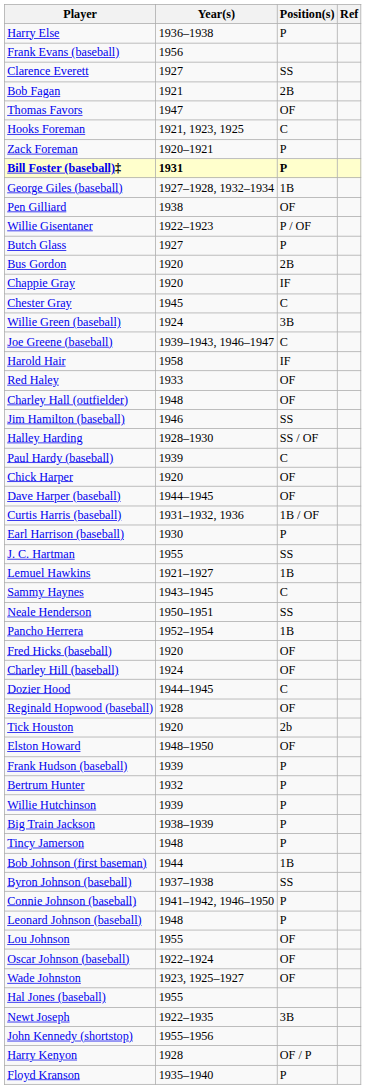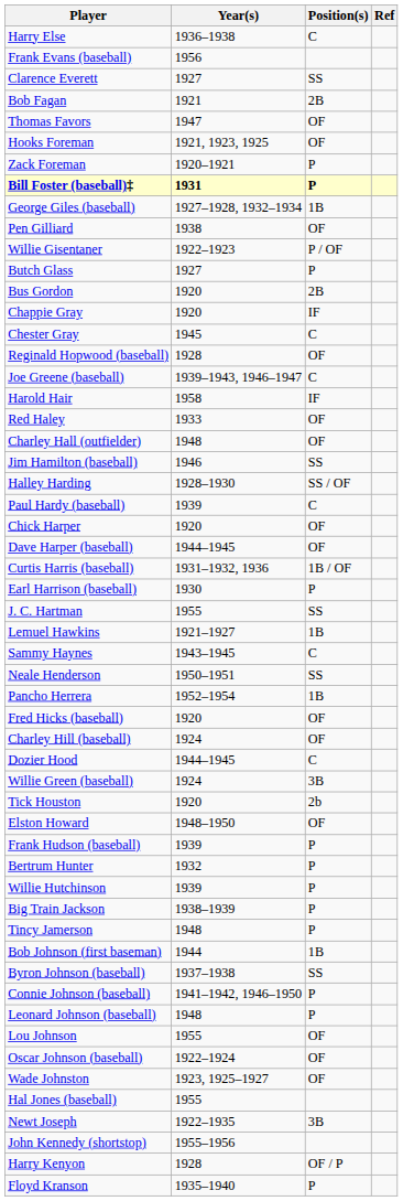 <table class="wikitable">
 <tr>
 <th>Player</th>
 <th>Year(s)</th>
 <th>Position(s)</th>
 <th>Ref</th>
 </tr>
 <tr>
 <td><a href='#'>Harry Else</a></td>
 <td>1936–1938</td>
-<td>P</td>
+<td>C</td>
 <td></td>
 </tr>
 <tr>
 <td><a href='#'>Frank Evans (baseball)</a></td>
 <td>1956</td>
 <td></td>
 <td></td>
 </tr>
 <tr>
 <td><a href='#'>Clarence Everett</a></td>
 <td>1927</td>
 <td>SS</td>
 <td></td>
 </tr>
 <tr>
 <td><a href='#'>Bob Fagan</a></td>
 <td>1921</td>
 <td>2B</td>
 <td></td>
 </tr>
 <tr>
 <td><a href='#'>Thomas Favors</a></td>
 <td>1947</td>
 <td>OF</td>
 <td></td>
 </tr>
 <tr>
 <td><a href='#'>Hooks Foreman</a></td>
 <td>1921, 1923, 1925</td>
-<td>C</td>
+<td>OF</td>
 <td></td>
 </tr>
 <tr>
 <td><a href='#'>Zack Foreman</a></td>
 <td>1920–1921</td>
 <td>P</td>
 <td></td>
 </tr>
 <tr style="background:#FFFFCC;">
 <td><strong><a href='#'>Bill Foster (baseball)</a>‡</strong></td>
 <td><strong>1931</strong></td>
 <td><strong>P</strong></td>
 <td><strong></strong></td>
 </tr>
 <tr>
 <td><a href='#'>George Giles (baseball)</a></td>
 <td>1927–1928, 1932–1934</td>
 <td>1B</td>
 <td></td>
 </tr>
 <tr>
 <td><a href='#'>Pen Gilliard</a></td>
 <td>1938</td>
 <td>OF</td>
 <td></td>
 </tr>
 <tr>
 <td><a href='#'>Willie Gisentaner</a></td>
 <td>1922–1923</td>
 <td>P / OF</td>
 <td></td>
 </tr>
 <tr>
 <td><a href='#'>Butch Glass</a></td>
 <td>1927</td>
 <td>P</td>
 <td></td>
 </tr>
 <tr>
 <td><a href='#'>Bus Gordon</a></td>
 <td>1920</td>
 <td>2B</td>
 <td></td>
 </tr>
 <tr>
 <td><a href='#'>Chappie Gray</a></td>
 <td>1920</td>
 <td>IF</td>
 <td></td>
 </tr>
 <tr>
 <td><a href='#'>Chester Gray</a></td>
 <td>1945</td>
 <td>C</td>
 <td></td>
 </tr>
 <tr>
-<td><a href='#'>Willie Green (baseball)</a></td>
-<td>1924</td>
-<td>3B</td>
+<td><a href='#'>Reginald Hopwood (baseball)</a></td>
+<td>1928</td>
+<td>OF</td>
 <td></td>
 </tr>
 <tr>
 <td><a href='#'>Joe Greene (baseball)</a></td>
 <td>1939–1943, 1946–1947</td>
 <td>C</td>
 <td></td>
 </tr>
 <tr>
 <td><a href='#'>Harold Hair</a></td>
 <td>1958</td>
 <td>IF</td>
 <td></td>
 </tr>
 <tr>
 <td><a href='#'>Red Haley</a></td>
 <td>1933</td>
 <td>OF</td>
 <td></td>
 </tr>
 <tr>
 <td><a href='#'>Charley Hall (outfielder)</a></td>
 <td>1948</td>
 <td>OF</td>
 <td></td>
 </tr>
 <tr>
 <td><a href='#'>Jim Hamilton (baseball)</a></td>
 <td>1946</td>
 <td>SS</td>
 <td></td>
 </tr>
 <tr>
 <td><a href='#'>Halley Harding</a></td>
 <td>1928–1930</td>
 <td>SS / OF</td>
 <td></td>
 </tr>
 <tr>
 <td><a href='#'>Paul Hardy (baseball)</a></td>
 <td>1939</td>
 <td>C</td>
 <td></td>
 </tr>
 <tr>
 <td><a href='#'>Chick Harper</a></td>
 <td>1920</td>
 <td>OF</td>
 <td></td>
 </tr>
 <tr>
 <td><a href='#'>Dave Harper (baseball)</a></td>
 <td>1944–1945</td>
 <td>OF</td>
 <td></td>
 </tr>
 <tr>
 <td><a href='#'>Curtis Harris (baseball)</a></td>
 <td>1931–1932, 1936</td>
 <td>1B / OF</td>
 <td></td>
 </tr>
 <tr>
 <td><a href='#'>Earl Harrison (baseball)</a></td>
 <td>1930</td>
 <td>P</td>
 <td></td>
 </tr>
 <tr>
 <td><a href='#'>J. C. Hartman</a></td>
 <td>1955</td>
 <td>SS</td>
 <td></td>
 </tr>
 <tr>
 <td><a href='#'>Lemuel Hawkins</a></td>
 <td>1921–1927</td>
 <td>1B</td>
 <td></td>
 </tr>
 <tr>
 <td><a href='#'>Sammy Haynes</a></td>
 <td>1943–1945</td>
 <td>C</td>
 <td></td>
 </tr>
 <tr>
 <td><a href='#'>Neale Henderson</a></td>
 <td>1950–1951</td>
 <td>SS</td>
 <td></td>
 </tr>
 <tr>
 <td><a href='#'>Pancho Herrera</a></td>
 <td>1952–1954</td>
 <td>1B</td>
 <td></td>
 </tr>
 <tr>
 <td><a href='#'>Fred Hicks (baseball)</a></td>
 <td>1920</td>
 <td>OF</td>
 <td></td>
 </tr>
 <tr>
 <td><a href='#'>Charley Hill (baseball)</a></td>
 <td>1924</td>
 <td>OF</td>
 <td></td>
 </tr>
 <tr>
 <td><a href='#'>Dozier Hood</a></td>
 <td>1944–1945</td>
 <td>C</td>
 <td></td>
 </tr>
 <tr>
-<td><a href='#'>Reginald Hopwood (baseball)</a></td>
-<td>1928</td>
-<td>OF</td>
+<td><a href='#'>Willie Green (baseball)</a></td>
+<td>1924</td>
+<td>3B</td>
 <td></td>
 </tr>
 <tr>
 <td><a href='#'>Tick Houston</a></td>
 <td>1920</td>
 <td>2b</td>
 <td></td>
 </tr>
 <tr>
 <td><a href='#'>Elston Howard</a></td>
 <td>1948–1950</td>
 <td>OF</td>
 <td></td>
 </tr>
 <tr>
 <td><a href='#'>Frank Hudson (baseball)</a></td>
 <td>1939</td>
 <td>P</td>
 <td></td>
 </tr>
 <tr>
 <td><a href='#'>Bertrum Hunter</a></td>
 <td>1932</td>
 <td>P</td>
 <td></td>
 </tr>
 <tr>
 <td><a href='#'>Willie Hutchinson</a></td>
 <td>1939</td>
 <td>P</td>
 <td></td>
 </tr>
 <tr>
 <td><a href='#'>Big Train Jackson</a></td>
 <td>1938–1939</td>
 <td>P</td>
 <td></td>
 </tr>
 <tr>
 <td><a href='#'>Tincy Jamerson</a></td>
 <td>1948</td>
 <td>P</td>
 <td></td>
 </tr>
 <tr>
 <td><a href='#'>Bob Johnson (first baseman)</a></td>
 <td>1944</td>
 <td>1B</td>
 <td></td>
 </tr>
 <tr>
 <td><a href='#'>Byron Johnson (baseball)</a></td>
 <td>1937–1938</td>
 <td>SS</td>
 <td></td>
 </tr>
 <tr>
 <td><a href='#'>Connie Johnson (baseball)</a></td>
 <td>1941–1942, 1946–1950</td>
 <td>P</td>
 <td></td>
 </tr>
 <tr>
 <td><a href='#'>Leonard Johnson (baseball)</a></td>
 <td>1948</td>
 <td>P</td>
 <td></td>
 </tr>
 <tr>
 <td><a href='#'>Lou Johnson</a></td>
 <td>1955</td>
 <td>OF</td>
 <td></td>
 </tr>
 <tr>
 <td><a href='#'>Oscar Johnson (baseball)</a></td>
 <td>1922–1924</td>
 <td>OF</td>
 <td></td>
 </tr>
 <tr>
 <td><a href='#'>Wade Johnston</a></td>
 <td>1923, 1925–1927</td>
 <td>OF</td>
 <td></td>
 </tr>
 <tr>
 <td><a href='#'>Hal Jones (baseball)</a></td>
 <td>1955</td>
 <td></td>
 <td></td>
 </tr>
 <tr>
 <td><a href='#'>Newt Joseph</a></td>
 <td>1922–1935</td>
 <td>3B</td>
 <td></td>
 </tr>
 <tr>
 <td><a href='#'>John Kennedy (shortstop)</a></td>
 <td>1955–1956</td>
 <td></td>
 <td></td>
 </tr>
 <tr>
 <td><a href='#'>Harry Kenyon</a></td>
 <td>1928</td>
 <td>OF / P</td>
 <td></td>
 </tr>
 <tr>
 <td><a href='#'>Floyd Kranson</a></td>
 <td>1935–1940</td>
 <td>P</td>
 <td></td>
 </tr>
 </table>
